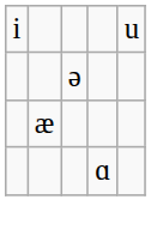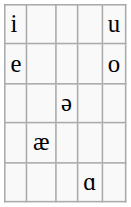 <table class="wikitable IPA">
 <tr>
 <td>i</td>
 <td></td>
 <td></td>
 <td></td>
 <td>u</td>
+</tr>
+<tr>
+<td>e</td>
+<td></td>
+<td></td>
+<td></td>
+<td>o</td>
 </tr>
 <tr>
 <td></td>
 <td></td>
 <td>ə</td>
 <td></td>
 <td></td>
 </tr>
 <tr>
 <td></td>
 <td>æ</td>
 <td></td>
 <td></td>
 </tr>
 <tr>
 <td></td>
 <td></td>
 <td></td>
 <td>ɑ</td>
 <td></td>
 </tr>
 </table>
